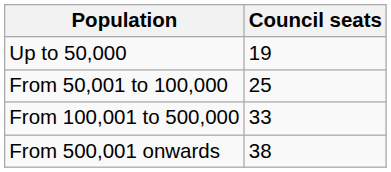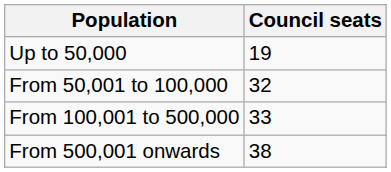 <table class="wikitable">
 <tr>
 <th>Population</th>
 <th>Council seats</th>
 </tr>
 <tr>
 <td>Up to 50,000</td>
 <td>19</td>
 </tr>
 <tr>
 <td>From 50,001 to 100,000</td>
-<td>25</td>
+<td>32</td>
 </tr>
 <tr>
 <td>From 100,001 to 500,000</td>
 <td>33</td>
 </tr>
 <tr>
 <td>From 500,001 onwards</td>
 <td>38</td>
 </tr>
 </table>
